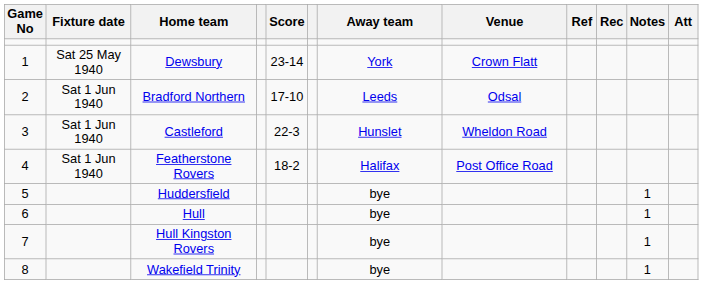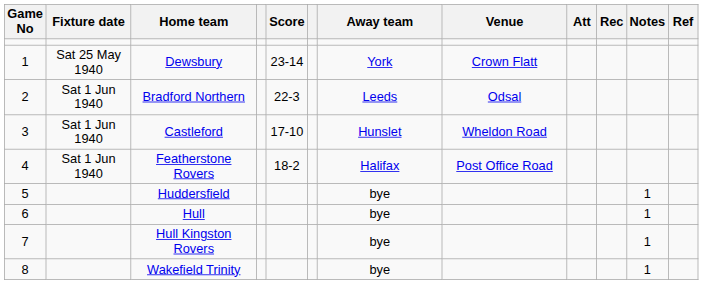 <table class="wikitable" style="text-align:center;">
 <tr>
 <th width=20 abbr="No">Game No</th>
 <th width=100 abbr="Date">Fixture date</th>
 <th width=150 abbr="Home team">Home team</th>
 <th width=5 abbr="space"></th>
 <th width=20 abbr="Score">Score</th>
 <th width=5 abbr="space"></th>
 <th width=150 abbr="Away team">Away team</th>
 <th width=150 abbr="Venue">Venue</th>
-<th width=30 abbr="Ref">Ref</th>
+<th width=30 abbr="Att">Att</th>
 <th width=30 abbr="Rec">Rec</th>
 <th width=20 abbr="Notes">Notes</th>
-<th width=30 abbr="Att">Att</th>
+<th width=30 abbr="Ref">Ref</th>
 </tr>
 <tr>
 <td></td>
 <td></td>
 <td></td>
 <td></td>
 <td></td>
 <td></td>
 <td></td>
 <td></td>
 <td></td>
 <td></td>
 <td></td>
 <td></td>
 </tr>
 <tr>
 <td>1</td>
 <td>Sat 25 May 1940</td>
 <td><a href='#'>Dewsbury</a></td>
 <td></td>
 <td>23-14</td>
 <td></td>
 <td><a href='#'>York</a></td>
 <td><a href='#'>Crown Flatt</a></td>
 <td></td>
 <td></td>
 <td></td>
 <td></td>
 </tr>
 <tr>
 <td>2</td>
 <td>Sat 1 Jun 1940</td>
 <td><a href='#'>Bradford Northern</a></td>
 <td></td>
-<td>17-10</td>
+<td>22-3</td>
 <td></td>
 <td><a href='#'>Leeds</a></td>
 <td><a href='#'>Odsal</a></td>
 <td></td>
 <td></td>
 <td></td>
 <td></td>
 </tr>
 <tr>
 <td>3</td>
 <td>Sat 1 Jun 1940</td>
 <td><a href='#'>Castleford</a></td>
 <td></td>
-<td>22-3</td>
+<td>17-10</td>
 <td></td>
 <td><a href='#'>Hunslet</a></td>
 <td><a href='#'>Wheldon Road</a></td>
 <td></td>
 <td></td>
 <td></td>
 <td></td>
 </tr>
 <tr>
 <td>4</td>
 <td>Sat 1 Jun 1940</td>
 <td><a href='#'>Featherstone Rovers</a></td>
 <td></td>
 <td>18-2</td>
 <td></td>
 <td><a href='#'>Halifax</a></td>
 <td><a href='#'>Post Office Road</a></td>
 <td></td>
 <td></td>
 <td></td>
 <td></td>
 </tr>
 <tr>
 <td>5</td>
 <td></td>
 <td><a href='#'>Huddersfield</a></td>
 <td></td>
 <td></td>
 <td></td>
 <td>bye</td>
 <td></td>
 <td></td>
 <td></td>
 <td>1</td>
 <td></td>
 </tr>
 <tr>
 <td>6</td>
 <td></td>
 <td><a href='#'>Hull</a></td>
 <td></td>
 <td></td>
 <td></td>
 <td>bye</td>
 <td></td>
 <td></td>
 <td></td>
 <td>1</td>
 <td></td>
 </tr>
 <tr>
 <td>7</td>
 <td></td>
 <td><a href='#'>Hull Kingston Rovers</a></td>
 <td></td>
 <td></td>
 <td></td>
 <td>bye</td>
 <td></td>
 <td></td>
 <td></td>
 <td>1</td>
 <td></td>
 </tr>
 <tr>
 <td>8</td>
 <td></td>
 <td><a href='#'>Wakefield Trinity</a></td>
 <td></td>
 <td></td>
 <td></td>
 <td>bye</td>
 <td></td>
 <td></td>
 <td></td>
 <td>1</td>
 <td></td>
 </tr>
 </table>
